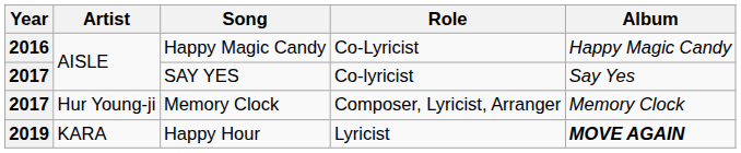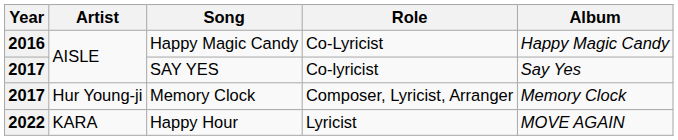 <table class="wikitable sortable plainrowheaders">
 <tr>
 <th scope="col">Year</th>
 <th scope="col">Artist</th>
 <th scope="col">Song</th>
 <th scope="col">Role</th>
 <th scope="col">Album</th>
 </tr>
 <tr>
 <th scope="row">2016</th>
 <td rowspan="2">AISLE</td>
 <td>Happy Magic Candy</td>
 <td>Co-Lyricist</td>
 <td><em>Happy Magic Candy</em></td>
 </tr>
 <tr>
 <th scope="row">2017</th>
 <td>SAY YES</td>
 <td>Co-lyricist</td>
 <td><em>Say Yes</em></td>
 </tr>
 <tr>
 <th scope="row">2017</th>
 <td>Hur Young-ji</td>
 <td>Memory Clock</td>
 <td>Composer, Lyricist, Arranger</td>
 <td><em>Memory Clock</em></td>
 </tr>
 <tr>
-<th scope="row">2019</th>
+<th scope="row">2022</th>
 <td>KARA</td>
 <td>Happy Hour</td>
 <td>Lyricist</td>
-<td><strong><em>MOVE AGAIN</em></strong></td>
+<td><em>MOVE AGAIN</em></td>
 </tr>
 </table>
